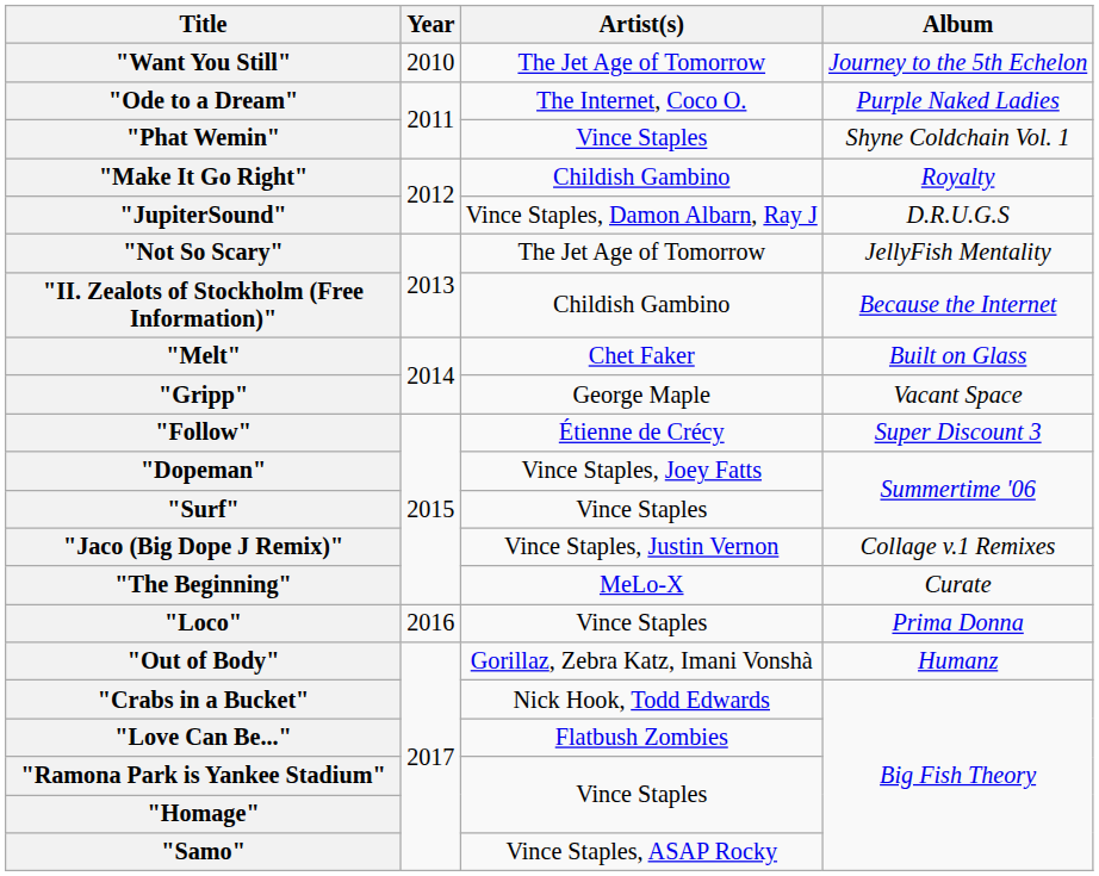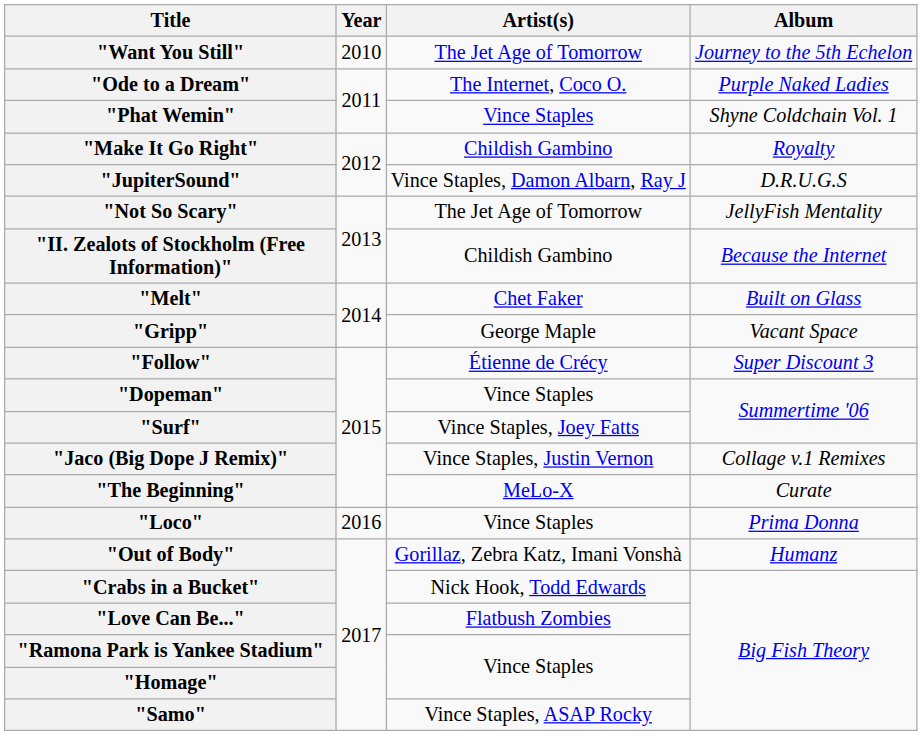 <table class="wikitable plainrowheaders" style="text-align:center;">
 <tr>
 <th scope="col" style="width:16em;">Title</th>
 <th scope="col">Year</th>
 <th scope="col">Artist(s)</th>
 <th scope="col">Album</th>
 </tr>
 <tr>
 <th scope="row">"Want You Still"</th>
 <td>2010</td>
 <td><a href='#'>The Jet Age of Tomorrow</a></td>
 <td><em><a href='#'>Journey to the 5th Echelon</a></em></td>
 </tr>
 <tr>
 <th scope="row">"Ode to a Dream"</th>
 <td rowspan="2">2011</td>
 <td><a href='#'>The Internet</a>, <a href='#'>Coco O.</a></td>
 <td><em><a href='#'>Purple Naked Ladies</a></em></td>
 </tr>
 <tr>
 <th scope="row">"Phat Wemin"</th>
 <td><a href='#'>Vince Staples</a></td>
 <td><em>Shyne Coldchain Vol. 1</em></td>
 </tr>
 <tr>
 <th scope="row">"Make It Go Right"</th>
 <td rowspan="2">2012</td>
 <td><a href='#'>Childish Gambino</a></td>
 <td><em><a href='#'>Royalty</a></em></td>
 </tr>
 <tr>
 <th scope="row">"JupiterSound"</th>
 <td>Vince Staples, <a href='#'>Damon Albarn</a>, <a href='#'>Ray J</a></td>
 <td><em>D.R.U.G.S</em></td>
 </tr>
 <tr>
 <th scope="row">"Not So Scary"</th>
 <td rowspan="2">2013</td>
 <td>The Jet Age of Tomorrow</td>
 <td><em>JellyFish Mentality</em></td>
 </tr>
 <tr>
 <th scope="row">"II. Zealots of Stockholm (Free Information)"</th>
 <td>Childish Gambino</td>
 <td><em><a href='#'>Because the Internet</a></em></td>
 </tr>
 <tr>
 <th scope="row">"Melt"</th>
 <td rowspan="2">2014</td>
 <td><a href='#'>Chet Faker</a></td>
 <td><em><a href='#'>Built on Glass</a></em></td>
 </tr>
 <tr>
 <th scope="row">"Gripp"</th>
 <td>George Maple</td>
 <td><em>Vacant Space</em></td>
 </tr>
 <tr>
 <th scope="row">"Follow"</th>
 <td rowspan="5">2015</td>
 <td><a href='#'>Étienne de Crécy</a></td>
 <td><em><a href='#'>Super Discount 3</a></em></td>
 </tr>
 <tr>
 <th scope="row">"Dopeman"</th>
-<td>Vince Staples, <a href='#'>Joey Fatts</a></td>
+<td>Vince Staples</td>
 <td rowspan="2"><em><a href='#'>Summertime '06</a></em></td>
 </tr>
 <tr>
 <th scope="row">"Surf"</th>
-<td>Vince Staples</td>
+<td>Vince Staples, <a href='#'>Joey Fatts</a></td>
 </tr>
 <tr>
 <th scope="row">"Jaco (Big Dope J Remix)"</th>
 <td>Vince Staples, <a href='#'>Justin Vernon</a></td>
 <td><em>Collage v.1 Remixes</em></td>
 </tr>
 <tr>
 <th scope="row">"The Beginning"</th>
 <td><a href='#'>MeLo-X</a></td>
 <td><em>Curate</em></td>
 </tr>
 <tr>
 <th scope="row">"Loco"</th>
 <td>2016</td>
 <td>Vince Staples</td>
 <td><em><a href='#'>Prima Donna</a></em></td>
 </tr>
 <tr>
 <th scope="row">"Out of Body"</th>
 <td rowspan="6">2017</td>
 <td><a href='#'>Gorillaz</a>, Zebra Katz, Imani Vonshà</td>
 <td><em><a href='#'>Humanz</a></em></td>
 </tr>
 <tr>
 <th scope="row">"Crabs in a Bucket"</th>
 <td>Nick Hook, <a href='#'>Todd Edwards</a></td>
 <td rowspan="5"><em><a href='#'>Big Fish Theory</a></em></td>
 </tr>
 <tr>
 <th scope="row">"Love Can Be..."</th>
 <td><a href='#'>Flatbush Zombies</a></td>
 </tr>
 <tr>
 <th scope="row">"Ramona Park is Yankee Stadium"</th>
 <td rowspan="2">Vince Staples</td>
 </tr>
 <tr>
 <th scope="row">"Homage"</th>
 </tr>
 <tr>
 <th scope="row">"Samo"</th>
 <td rowspan="2">Vince Staples, <a href='#'>ASAP Rocky</a></td>
 </tr>
 </table>
